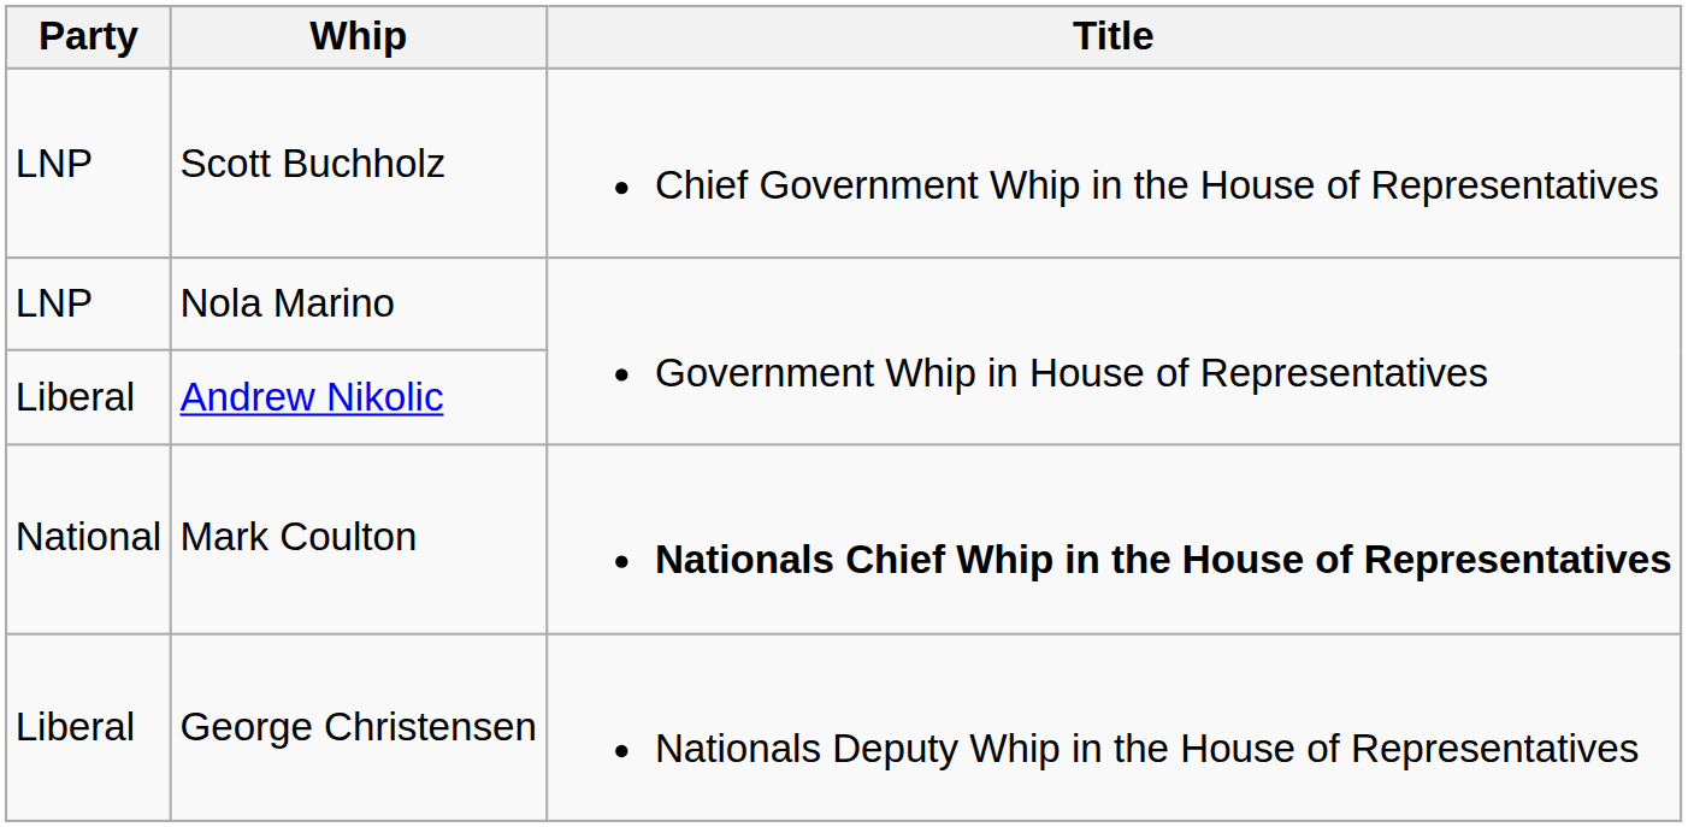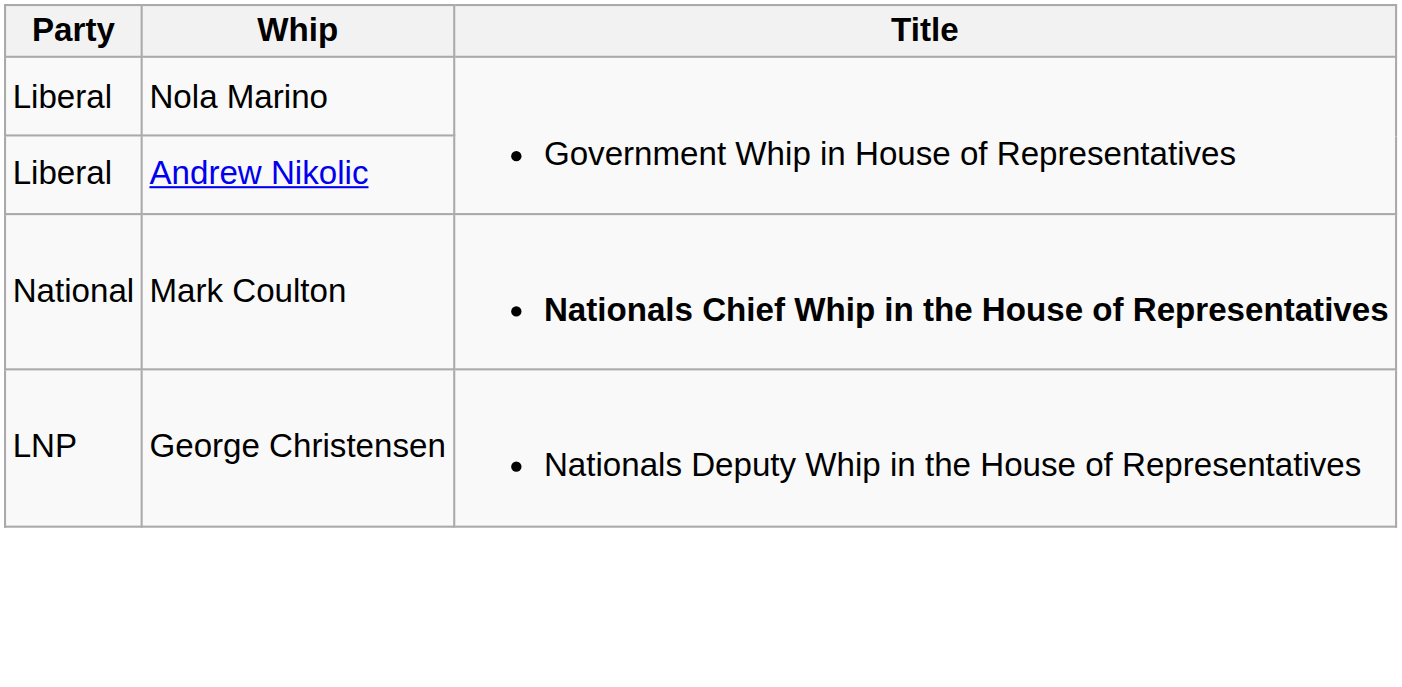 <table class="wikitable sortable">
 <tr>
 <th>Party</th>
 <th>Whip</th>
 <th>Title</th>
 </tr>
 <tr>
-<td>LNP</td>
-<td>Scott Buchholz </td>
-<td><br><ul><li>Chief Government Whip in the House of Representatives</li></ul></td>
-</tr>
-<tr>
-<td>LNP</td>
+<td>Liberal</td>
 <td>Nola Marino </td>
 <td rowspan=2><br><ul><li>Government Whip in House of Representatives</li></ul></td>
 </tr>
 <tr>
 <td>Liberal</td>
 <td><a href='#'>Andrew Nikolic</a> </td>
 </tr>
 <tr>
 <td>National</td>
 <td>Mark Coulton </td>
 <td><strong><br><ul><li>Nationals Chief Whip in the House of Representatives</li></ul></strong></td>
 </tr>
 <tr>
-<td>Liberal</td>
+<td>LNP</td>
 <td>George Christensen </td>
 <td><br><ul><li>Nationals Deputy Whip in the House of Representatives</li></ul></td>
 </tr>
 </table>
